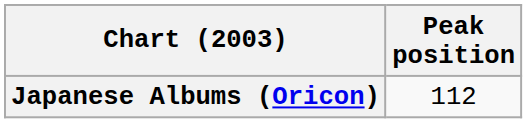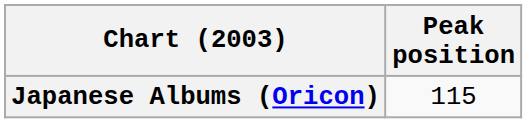 <table class="wikitable sortable plainrowheaders">
 <tr>
 <th>Chart (2003)</th>
 <th>Peak<br>position</th>
 </tr>
 <tr>
 <th scope="row">Japanese Albums (<a href='#'>Oricon</a>)</th>
-<td align="center">112</td>
+<td align="center">115</td>
 </tr>
 </table>
